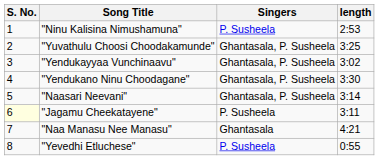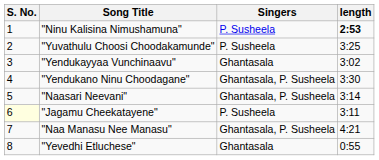 <table class="wikitable">
 <tr>
 <th>S. No.</th>
 <th>Song Title</th>
 <th>Singers</th>
 <th>length</th>
 </tr>
 <tr>
 <td>1</td>
 <td>"Ninu Kalisina Nimushamuna"</td>
 <td><a href='#'>P. Susheela</a></td>
-<td>2:53</td>
+<td><strong>2:53</strong></td>
 </tr>
 <tr>
 <td>2</td>
 <td>"Yuvathulu Choosi Choodakamunde"</td>
-<td>Ghantasala, P. Susheela</td>
+<td>P. Susheela</td>
 <td>3:25</td>
 </tr>
 <tr>
 <td>3</td>
 <td>"Yendukayyaa Vunchinaavu"</td>
-<td>Ghantasala, P. Susheela</td>
+<td>Ghantasala</td>
 <td>3:02</td>
 </tr>
 <tr>
 <td>4</td>
 <td>"Yendukano Ninu Choodagane"</td>
 <td>Ghantasala, P. Susheela</td>
 <td>3:30</td>
 </tr>
 <tr>
 <td>5</td>
 <td>"Naasari Neevani"</td>
 <td>Ghantasala, P. Susheela</td>
 <td>3:14</td>
 </tr>
 <tr>
 <td style="background: lightyellow;">6</td>
 <td>"Jagamu Cheekatayene"</td>
 <td>P. Susheela</td>
 <td>3:11</td>
 </tr>
 <tr>
 <td>7</td>
 <td>"Naa Manasu Nee Manasu"</td>
-<td>Ghantasala</td>
+<td>Ghantasala, P. Susheela</td>
 <td>4:21</td>
 </tr>
 <tr>
 <td>8</td>
 <td>"Yevedhi Etluchese"</td>
-<td><a href='#'>P. Susheela</a></td>
+<td>Ghantasala</td>
 <td>0:55</td>
 </tr>
 </table>
